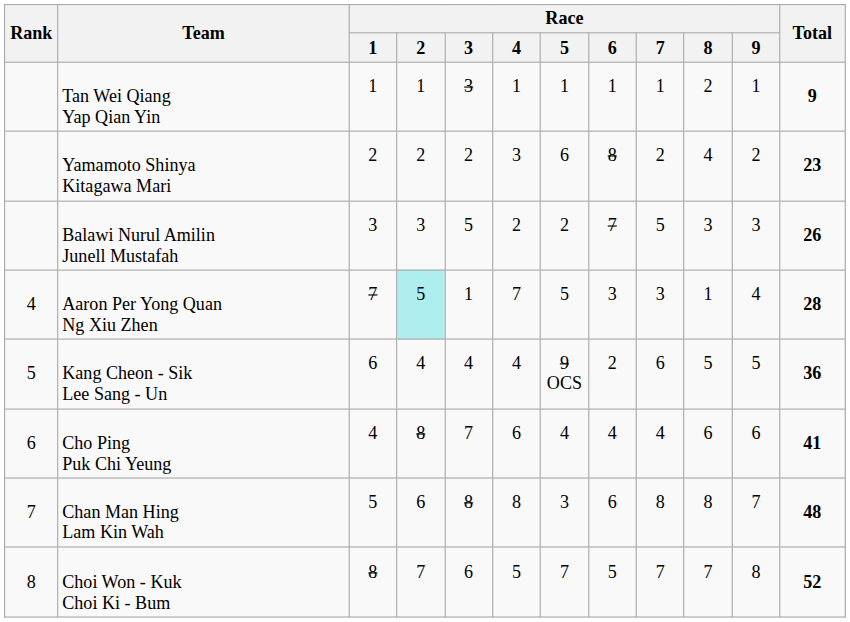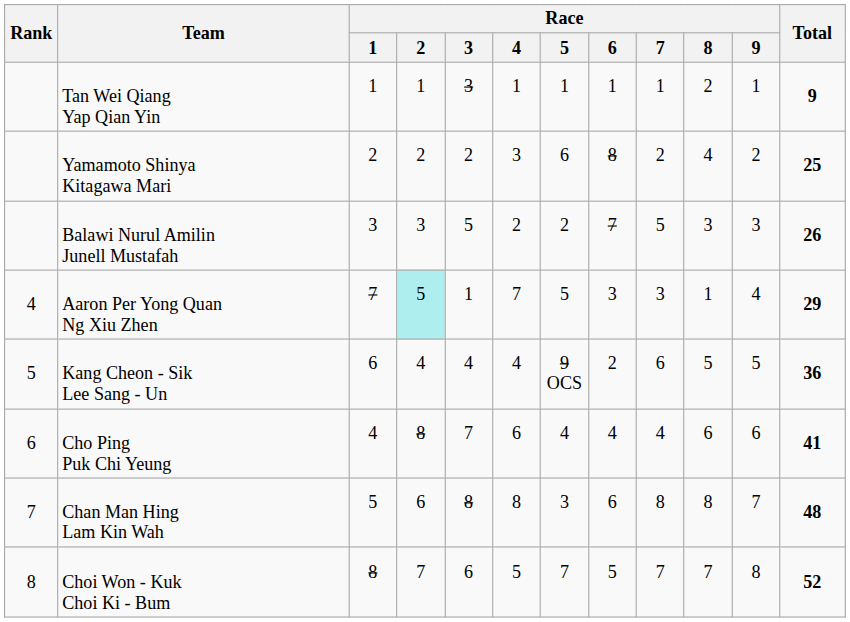 <table | class="wikitable" style="text-align:center;">
 <tr>
 <th rowspan="2" width=40>Rank</th>
 <th rowspan="2" width=250>Team</th>
 <th colspan="9">Race</th>
 <th rowspan="2" width=50>Total</th>
 </tr>
 <tr>
 <th width=35>1</th>
 <th width=35>2</th>
 <th width=35>3</th>
 <th width=35>4</th>
 <th width=35>5</th>
 <th width=35>6</th>
 <th width=35>7</th>
 <th width=35>8</th>
 <th width=35>9</th>
 </tr>
 <tr>
 <td></td>
 <td align=left><br>Tan Wei Qiang<br>Yap Qian Yin</td>
 <td>1<br> </td>
 <td>1<br> </td>
 <td><s>3</s><br> </td>
 <td>1<br> </td>
 <td>1<br> </td>
 <td>1<br> </td>
 <td>1<br> </td>
 <td>2<br> </td>
 <td>1<br> </td>
 <td><strong>9</strong></td>
 </tr>
 <tr>
 <td></td>
 <td align=left><br>Yamamoto Shinya<br>Kitagawa Mari</td>
 <td>2<br> </td>
 <td>2<br> </td>
 <td>2<br> </td>
 <td>3<br> </td>
 <td>6<br> </td>
 <td><s>8</s><br> </td>
 <td>2<br> </td>
 <td>4<br> </td>
 <td>2<br> </td>
-<td><strong>23</strong></td>
+<td><strong>25</strong></td>
 </tr>
 <tr>
 <td></td>
 <td align=left><br>Balawi Nurul Amilin<br>Junell Mustafah</td>
 <td>3<br> </td>
 <td>3<br> </td>
 <td>5<br> </td>
 <td>2<br> </td>
 <td>2<br> </td>
 <td><s>7</s><br> </td>
 <td>5<br> </td>
 <td>3<br> </td>
 <td>3<br> </td>
 <td><strong>26</strong></td>
 </tr>
 <tr>
 <td>4</td>
 <td align=left><br>Aaron Per Yong Quan<br>Ng Xiu Zhen</td>
 <td><s>7</s><br> </td>
 <td style="background: paleturquoise;">5<br> </td>
 <td>1<br> </td>
 <td>7<br> </td>
 <td>5<br> </td>
 <td>3<br> </td>
 <td>3<br> </td>
 <td>1<br> </td>
 <td>4<br> </td>
-<td><strong>28</strong></td>
+<td><strong>29</strong></td>
 </tr>
 <tr>
 <td>5</td>
 <td align=left><br>Kang Cheon - Sik<br>Lee Sang - Un</td>
 <td>6<br> </td>
 <td>4<br> </td>
 <td>4<br> </td>
 <td>4<br> </td>
 <td><s>9</s><br>OCS</td>
 <td>2<br> </td>
 <td>6<br> </td>
 <td>5<br> </td>
 <td>5<br> </td>
 <td><strong>36</strong></td>
 </tr>
 <tr>
 <td>6</td>
 <td align=left><br>Cho Ping<br>Puk Chi Yeung</td>
 <td>4<br> </td>
 <td><s>8</s><br> </td>
 <td>7<br> </td>
 <td>6<br> </td>
 <td>4<br> </td>
 <td>4<br> </td>
 <td>4<br> </td>
 <td>6<br> </td>
 <td>6<br> </td>
 <td><strong>41</strong></td>
 </tr>
 <tr>
 <td>7</td>
 <td align=left><br>Chan Man Hing<br>Lam Kin Wah</td>
 <td>5<br> </td>
 <td>6<br> </td>
 <td><s>8</s><br> </td>
 <td>8<br> </td>
 <td>3<br> </td>
 <td>6<br> </td>
 <td>8<br> </td>
 <td>8<br> </td>
 <td>7<br> </td>
 <td><strong>48</strong></td>
 </tr>
 <tr>
 <td>8</td>
 <td align=left><br>Choi Won - Kuk<br>Choi Ki - Bum</td>
 <td><s>8</s><br> </td>
 <td>7<br> </td>
 <td>6<br> </td>
 <td>5<br> </td>
 <td>7<br> </td>
 <td>5<br> </td>
 <td>7<br> </td>
 <td>7<br> </td>
 <td>8<br> </td>
 <td><strong>52</strong></td>
 </tr>
 </table>
